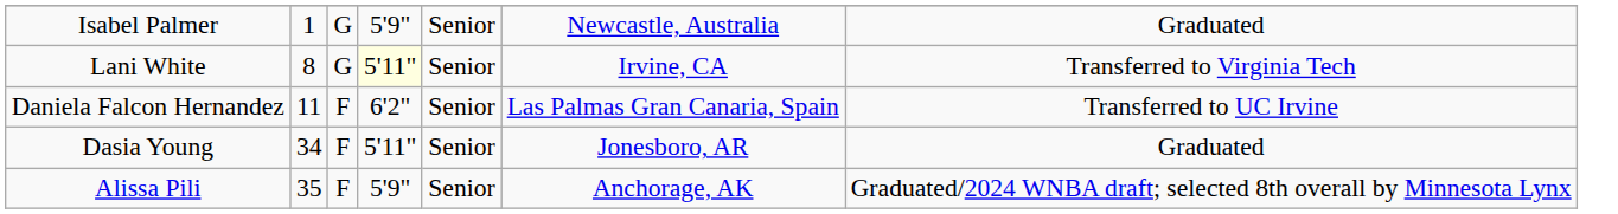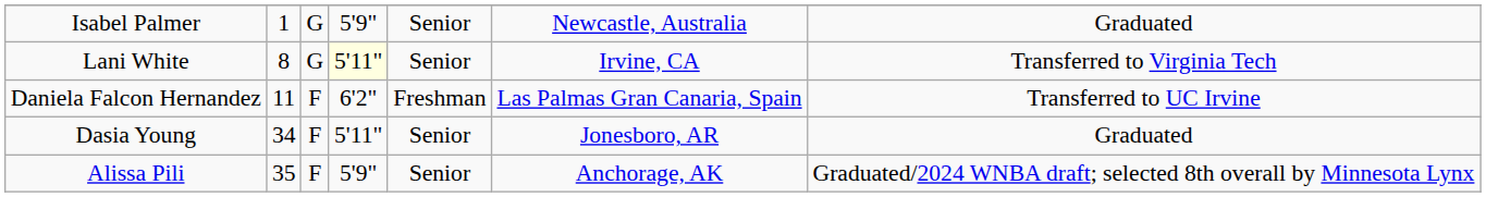 <table class="wikitable sortable" style="text-align: center">
 <tr align=center>
 </tr>
 <tr>
 <td>Isabel Palmer</td>
 <td>1</td>
 <td>G</td>
 <td>5'9"</td>
 <td>Senior</td>
 <td><a href='#'>Newcastle, Australia</a></td>
 <td>Graduated</td>
 </tr>
 <tr>
 <td>Lani White</td>
 <td>8</td>
 <td>G</td>
 <td style="background: lightyellow;">5'11"</td>
 <td>Senior</td>
 <td><a href='#'>Irvine, CA</a></td>
 <td>Transferred to <a href='#'>Virginia Tech</a></td>
 </tr>
 <tr>
 <td>Daniela Falcon Hernandez</td>
 <td>11</td>
 <td>F</td>
 <td>6'2"</td>
-<td>Senior</td>
+<td>Freshman</td>
 <td><a href='#'>Las Palmas Gran Canaria, Spain</a></td>
 <td>Transferred to <a href='#'>UC Irvine</a></td>
 </tr>
 <tr>
 <td>Dasia Young</td>
 <td>34</td>
 <td>F</td>
 <td>5'11"</td>
 <td>Senior</td>
 <td><a href='#'>Jonesboro, AR</a></td>
 <td>Graduated</td>
 </tr>
 <tr>
 <td><a href='#'>Alissa Pili</a></td>
 <td>35</td>
 <td>F</td>
 <td>5'9"</td>
 <td>Senior</td>
 <td><a href='#'>Anchorage, AK</a></td>
 <td>Graduated/<a href='#'>2024 WNBA draft</a>; selected 8th overall by <a href='#'>Minnesota Lynx</a></td>
 </tr>
 </table>
